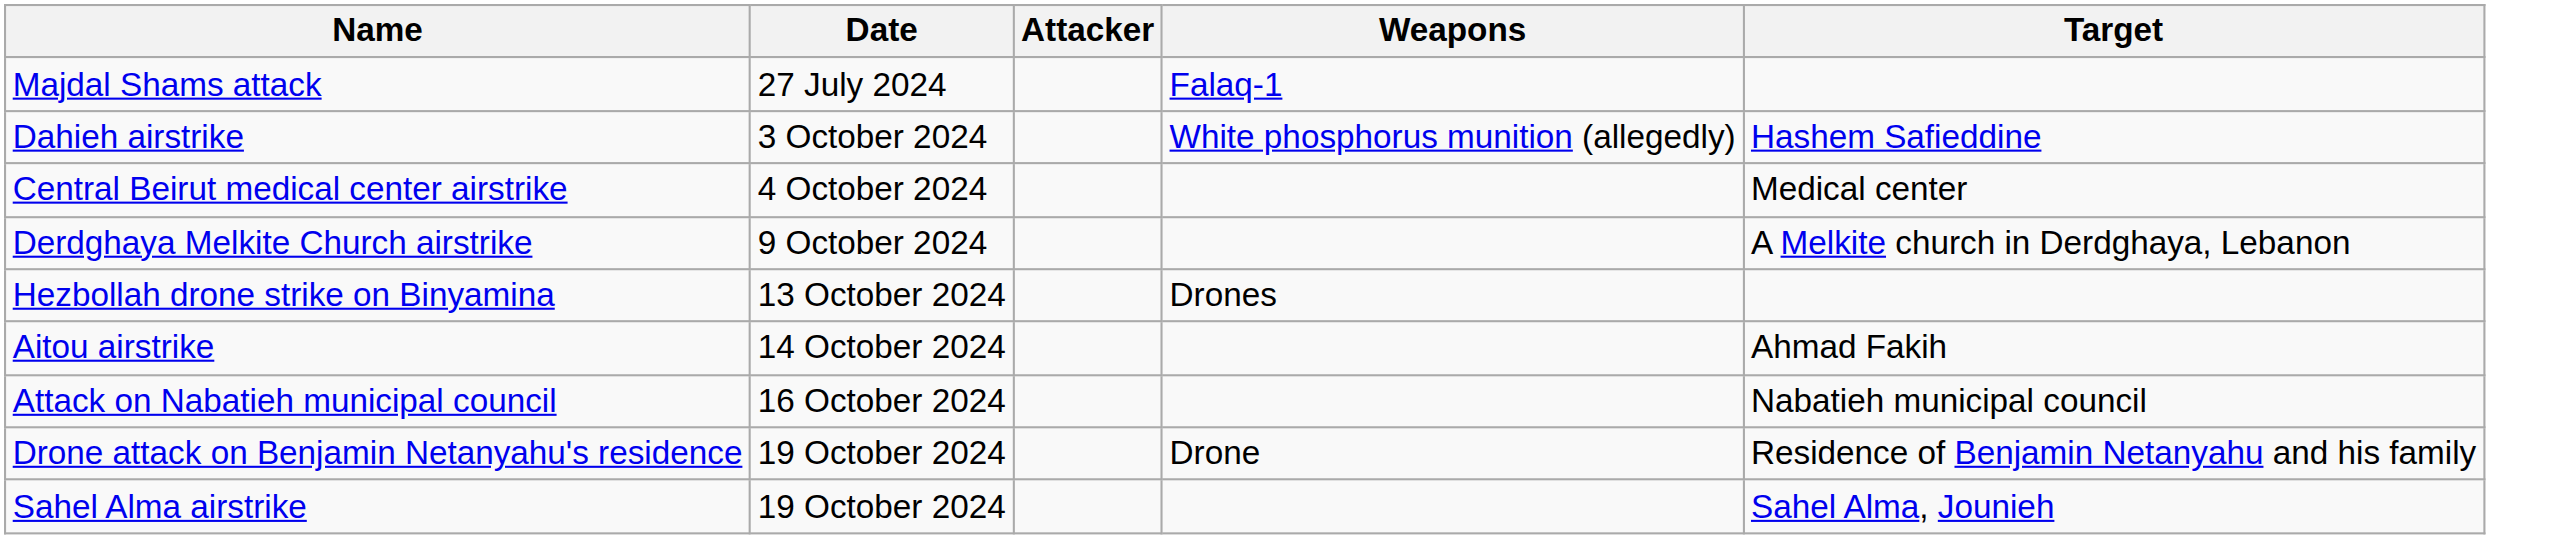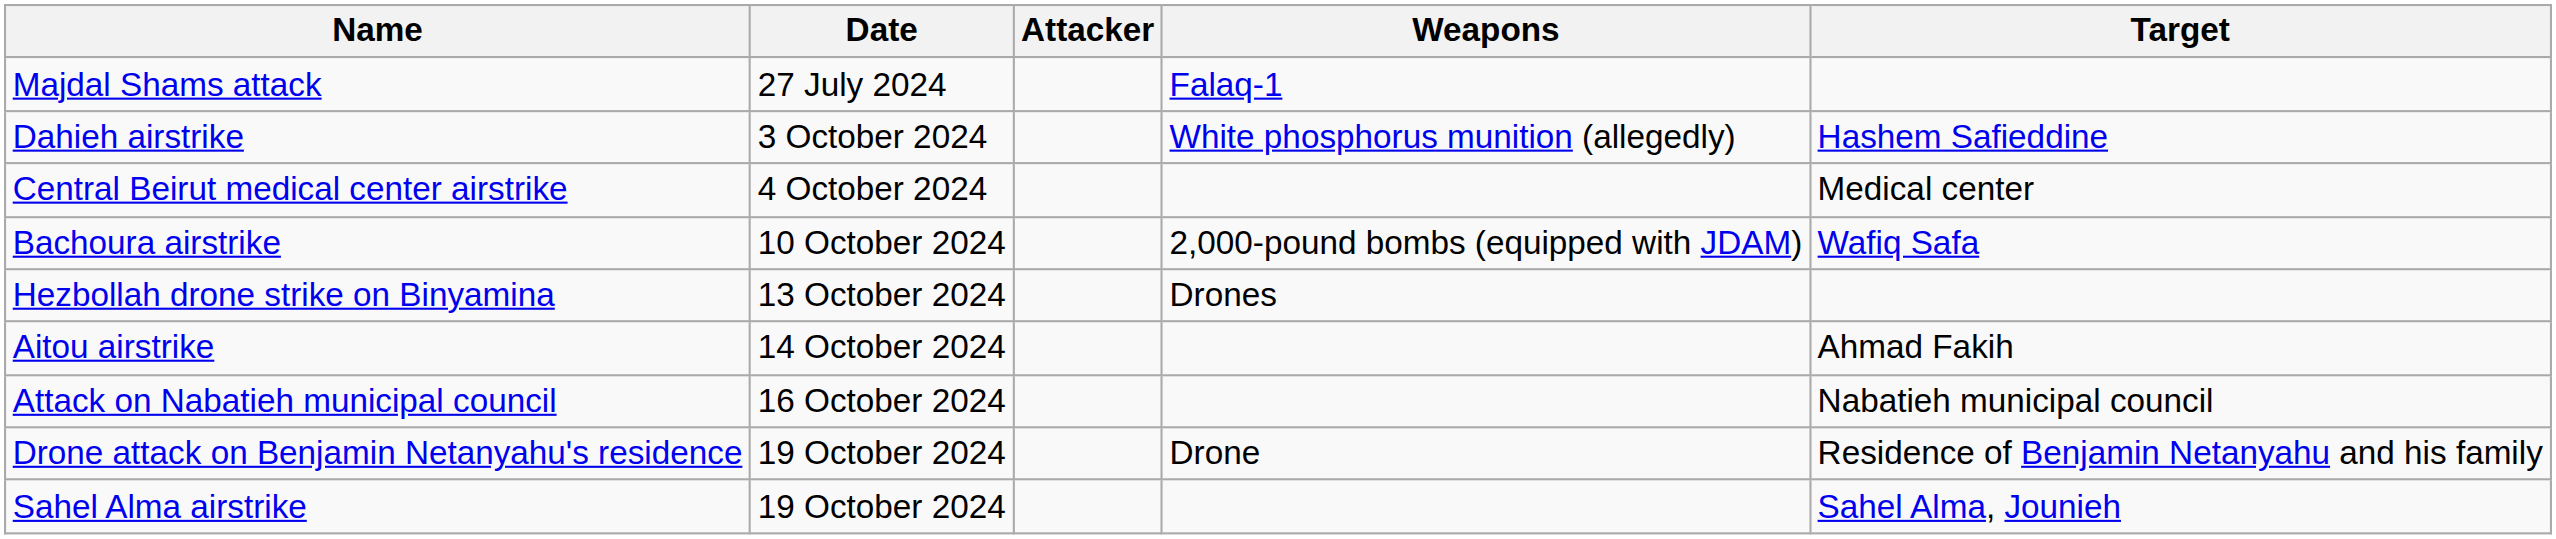 <table class="wikitable sortable">
 <tr>
 <th>Name</th>
 <th>Date</th>
 <th>Attacker</th>
 <th>Weapons</th>
 <th>Target</th>
 </tr>
 <tr>
 <td><a href='#'>Majdal Shams attack</a></td>
 <td>27 July 2024</td>
 <td></td>
 <td><a href='#'>Falaq-1</a></td>
 <td></td>
 </tr>
 <tr>
 <td><a href='#'>Dahieh airstrike</a></td>
 <td>3 October 2024</td>
 <td></td>
 <td><a href='#'>White phosphorus munition</a> (allegedly)</td>
 <td><a href='#'>Hashem Safieddine</a></td>
 </tr>
 <tr>
 <td><a href='#'>Central Beirut medical center airstrike</a></td>
 <td>4 October 2024</td>
 <td></td>
 <td></td>
 <td>Medical center</td>
 </tr>
 <tr>
-<td><a href='#'>Derdghaya Melkite Church airstrike</a></td>
-<td>9 October 2024</td>
+<td><a href='#'>Bachoura airstrike</a></td>
+<td>10 October 2024</td>
 <td></td>
-<td></td>
-<td>A <a href='#'>Melkite</a> church in Derdghaya, Lebanon</td>
+<td>2,000-pound bombs (equipped with <a href='#'>JDAM</a>)</td>
+<td><a href='#'>Wafiq Safa</a></td>
 </tr>
 <tr>
 <td><a href='#'>Hezbollah drone strike on Binyamina</a></td>
 <td>13 October 2024</td>
 <td></td>
 <td>Drones</td>
 <td></td>
 </tr>
 <tr>
 <td><a href='#'>Aitou airstrike</a></td>
 <td>14 October 2024</td>
 <td></td>
 <td></td>
 <td>Ahmad Fakih</td>
 </tr>
 <tr>
 <td><a href='#'>Attack on Nabatieh municipal council</a></td>
 <td>16 October 2024</td>
 <td></td>
 <td></td>
 <td>Nabatieh municipal council</td>
 </tr>
 <tr>
 <td><a href='#'>Drone attack on Benjamin Netanyahu's residence</a></td>
 <td>19 October 2024</td>
 <td></td>
 <td>Drone</td>
 <td>Residence of <a href='#'>Benjamin Netanyahu</a> and his family</td>
 </tr>
 <tr>
 <td><a href='#'>Sahel Alma airstrike</a></td>
 <td>19 October 2024</td>
 <td></td>
 <td></td>
 <td><a href='#'>Sahel Alma</a>, <a href='#'>Jounieh</a></td>
 </tr>
 </table>
